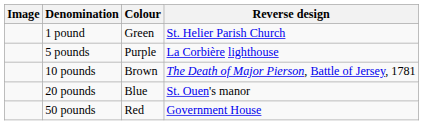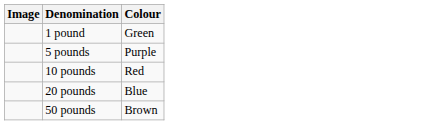 <table class="wikitable">
 <tr>
 <th>Image</th>
 <th>Denomination</th>
 <th>Colour</th>
-<th>Reverse design</th>
 </tr>
 <tr>
 <td></td>
 <td>1 pound</td>
 <td>Green</td>
-<td><a href='#'>St. Helier Parish Church</a></td>
 </tr>
 <tr>
 <td></td>
 <td>5 pounds</td>
 <td>Purple</td>
-<td><a href='#'>La Corbière</a> <a href='#'>lighthouse</a></td>
 </tr>
 <tr>
 <td align="center"></td>
 <td>10 pounds</td>
-<td>Brown</td>
-<td><em><a href='#'>The Death of Major Pierson</a></em>, <a href='#'>Battle of Jersey</a>, 1781</td>
+<td>Red</td>
 </tr>
 <tr>
 <td></td>
 <td>20 pounds</td>
 <td>Blue</td>
-<td><a href='#'>St. Ouen</a>'s manor</td>
 </tr>
 <tr>
 <td></td>
 <td>50 pounds</td>
-<td>Red</td>
-<td><a href='#'>Government House</a></td>
+<td>Brown</td>
 </tr>
 </table>
